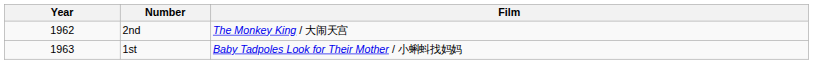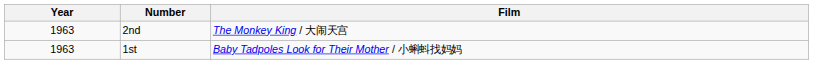 <table class="wikitable" width="95%" align="center">
 <tr>
 <th width="6%">Year</th>
 <th width="4%">Number</th>
 <th width="31%">Film</th>
 </tr>
 <tr>
-<td style="text-align:center;">1962</td>
+<td style="text-align:center;">1963</td>
 <td>2nd</td>
 <td><em><a href='#'>The Monkey King</a></em> / 大闹天宫</td>
 </tr>
 <tr>
 <td style="text-align:center;">1963</td>
 <td>1st</td>
 <td><em><a href='#'>Baby Tadpoles Look for Their Mother</a></em> / 小蝌蚪找妈妈</td>
 </tr>
 </table>
